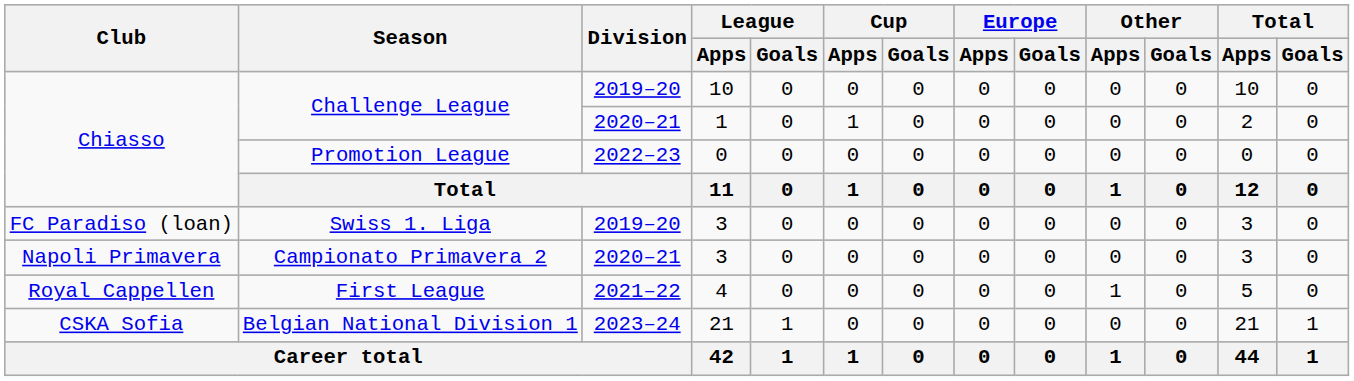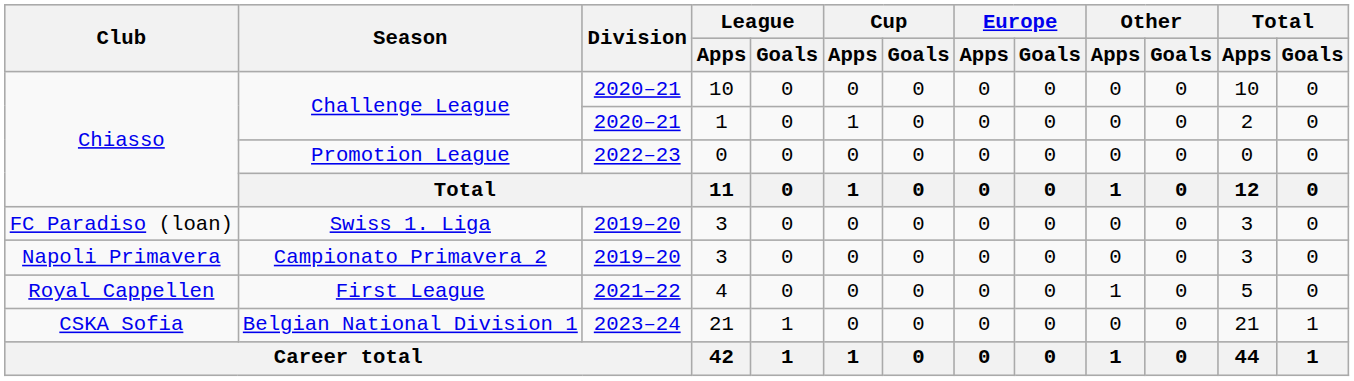 <table class="wikitable" style="text-align: center;">
 <tr>
 <th rowspan="2">Club</th>
 <th rowspan="2">Season</th>
 <th rowspan="2">Division</th>
 <th colspan="2">League</th>
 <th colspan="2">Cup</th>
 <th colspan="2"><a href='#'>Europe</a></th>
 <th colspan="2">Other</th>
 <th colspan="2">Total</th>
 </tr>
 <tr>
 <th width="15">Apps</th>
 <th width="15">Goals</th>
 <th width="15">Apps</th>
 <th width="15">Goals</th>
 <th width="15">Apps</th>
 <th width="15">Goals</th>
 <th width="15">Apps</th>
 <th width="15">Goals</th>
 <th width="15">Apps</th>
 <th width="15">Goals</th>
 </tr>
 <tr>
 <td rowspan="4" align=center valign=center><a href='#'>Chiasso</a></td>
 <td rowspan=2><a href='#'>Challenge League</a></td>
-<td><a href='#'>2019–20</a></td>
+<td><a href='#'>2020–21</a></td>
 <td>10</td>
 <td>0</td>
 <td>0</td>
 <td>0</td>
 <td>0</td>
 <td>0</td>
 <td>0</td>
 <td>0</td>
 <td>10</td>
 <td>0</td>
 </tr>
 <tr>
 <td><a href='#'>2020–21</a></td>
 <td>1</td>
 <td>0</td>
 <td>1</td>
 <td>0</td>
 <td>0</td>
 <td>0</td>
 <td>0</td>
 <td>0</td>
 <td>2</td>
 <td>0</td>
 </tr>
 <tr>
 <td><a href='#'>Promotion League</a></td>
 <td><a href='#'>2022–23</a></td>
 <td>0</td>
 <td>0</td>
 <td>0</td>
 <td>0</td>
 <td>0</td>
 <td>0</td>
 <td>0</td>
 <td>0</td>
 <td>0</td>
 <td>0</td>
 </tr>
 <tr>
 <th colspan=2>Total</th>
 <th>11</th>
 <th>0</th>
 <th>1</th>
 <th>0</th>
 <th>0</th>
 <th>0</th>
 <th>1</th>
 <th>0</th>
 <th>12</th>
 <th>0</th>
 </tr>
 <tr>
 <td align=center valign=center><a href='#'>FC Paradiso</a> (loan)</td>
 <td><a href='#'>Swiss 1. Liga</a></td>
 <td><a href='#'>2019–20</a></td>
 <td>3</td>
 <td>0</td>
 <td>0</td>
 <td>0</td>
 <td>0</td>
 <td>0</td>
 <td>0</td>
 <td>0</td>
 <td>3</td>
 <td>0</td>
 </tr>
 <tr>
 <td align=center valign=center><a href='#'>Napoli Primavera</a></td>
 <td><a href='#'>Campionato Primavera 2</a></td>
-<td><a href='#'>2020–21</a></td>
+<td><a href='#'>2019–20</a></td>
 <td>3</td>
 <td>0</td>
 <td>0</td>
 <td>0</td>
 <td>0</td>
 <td>0</td>
 <td>0</td>
 <td>0</td>
 <td>3</td>
 <td>0</td>
 </tr>
 <tr>
 <td rowspan="1" align=center valign=center><a href='#'>Royal Cappellen</a></td>
 <td rowspan=1><a href='#'>First League</a></td>
 <td><a href='#'>2021–22</a></td>
 <td>4</td>
 <td>0</td>
 <td>0</td>
 <td>0</td>
 <td>0</td>
 <td>0</td>
 <td>1</td>
 <td>0</td>
 <td>5</td>
 <td>0</td>
 </tr>
 <tr>
 <td rowspan="1" align=center valign=center><a href='#'>CSKA Sofia</a></td>
 <td rowspan=1><a href='#'>Belgian National Division 1</a></td>
 <td><a href='#'>2023–24</a></td>
 <td>21</td>
 <td>1</td>
 <td>0</td>
 <td>0</td>
 <td>0</td>
 <td>0</td>
 <td>0</td>
 <td>0</td>
 <td>21</td>
 <td>1</td>
 </tr>
 <tr>
 <th colspan=3>Career total</th>
 <th>42</th>
 <th>1</th>
 <th>1</th>
 <th>0</th>
 <th>0</th>
 <th>0</th>
 <th>1</th>
 <th>0</th>
 <th>44</th>
 <th>1</th>
 </tr>
 </table>
